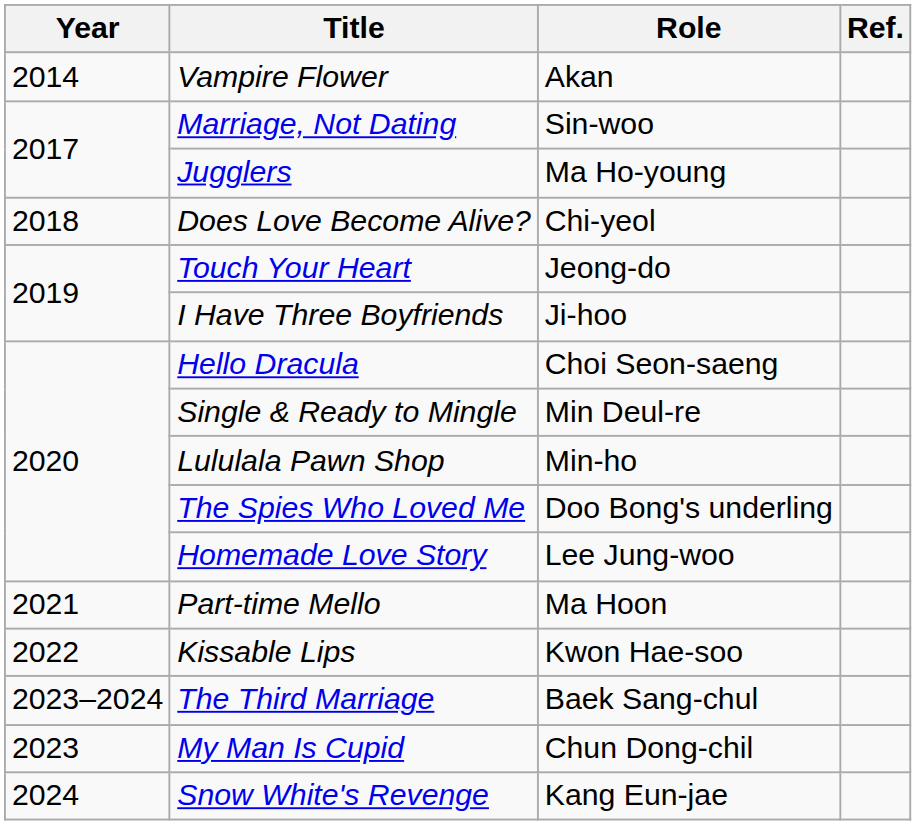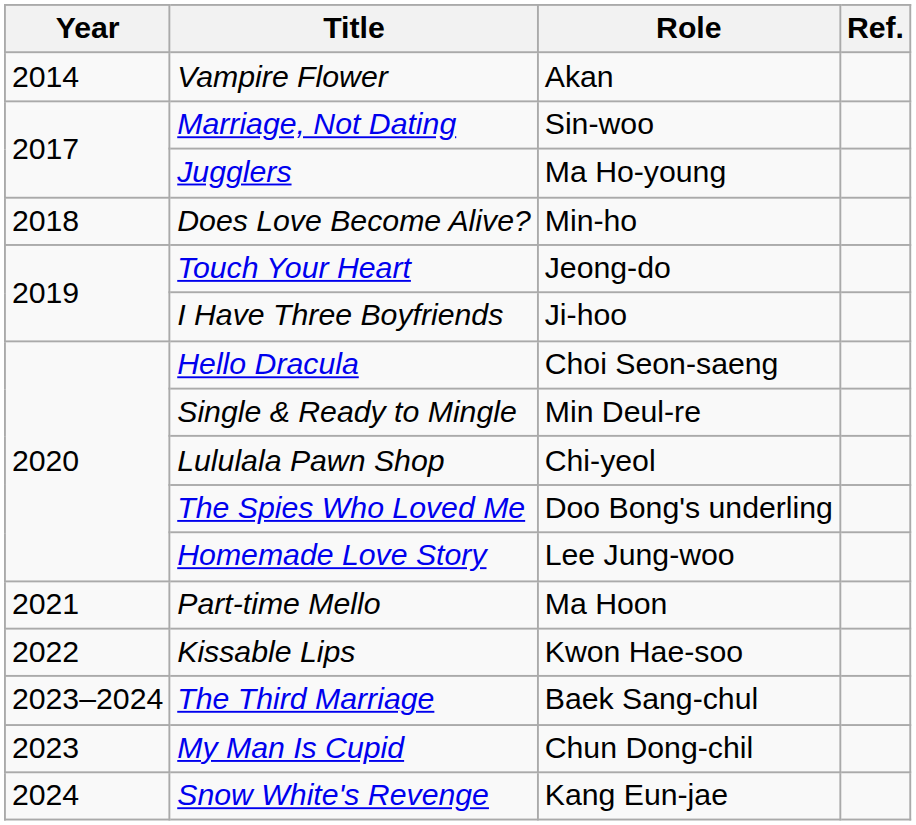 <table class="wikitable">
 <tr>
 <th>Year</th>
 <th>Title</th>
 <th>Role</th>
 <th>Ref.</th>
 </tr>
 <tr>
 <td>2014</td>
 <td><em>Vampire Flower</em></td>
 <td>Akan</td>
 <td></td>
 </tr>
 <tr>
 <td rowspan=2>2017</td>
 <td><em><a href='#'>Marriage, Not Dating</a></em></td>
 <td>Sin-woo</td>
 <td></td>
 </tr>
 <tr>
 <td><em><a href='#'>Jugglers</a></em></td>
 <td>Ma Ho-young</td>
 <td></td>
 </tr>
 <tr>
 <td>2018</td>
 <td><em>Does Love Become Alive?</em></td>
-<td>Chi-yeol</td>
+<td>Min-ho</td>
 <td></td>
 </tr>
 <tr>
 <td rowspan=2>2019</td>
 <td><em><a href='#'>Touch Your Heart</a></em></td>
 <td>Jeong-do</td>
 <td></td>
 </tr>
 <tr>
 <td><em>I Have Three Boyfriends</em></td>
 <td>Ji-hoo</td>
 <td></td>
 </tr>
 <tr>
 <td rowspan=5>2020</td>
 <td><em><a href='#'>Hello Dracula</a></em></td>
 <td>Choi Seon-saeng</td>
 <td></td>
 </tr>
 <tr>
 <td><em>Single & Ready to Mingle</em></td>
 <td>Min Deul-re</td>
 <td></td>
 </tr>
 <tr>
 <td><em>Lululala Pawn Shop</em></td>
-<td>Min-ho</td>
+<td>Chi-yeol</td>
 <td></td>
 </tr>
 <tr>
 <td><em><a href='#'>The Spies Who Loved Me</a></em></td>
 <td>Doo Bong's underling</td>
 <td></td>
 </tr>
 <tr>
 <td><em><a href='#'>Homemade Love Story</a></em></td>
 <td>Lee Jung-woo</td>
 <td></td>
 </tr>
 <tr>
 <td>2021</td>
 <td><em>Part-time Mello</em></td>
 <td>Ma Hoon</td>
 <td></td>
 </tr>
 <tr>
 <td>2022</td>
 <td><em>Kissable Lips</em></td>
 <td>Kwon Hae-soo</td>
 <td></td>
 </tr>
 <tr>
 <td>2023–2024</td>
 <td><em><a href='#'>The Third Marriage</a></em></td>
 <td>Baek Sang-chul</td>
 <td style="text-align:center"></td>
 </tr>
 <tr>
 <td>2023</td>
 <td><em><a href='#'>My Man Is Cupid</a></em></td>
 <td>Chun Dong-chil</td>
 <td></td>
 </tr>
 <tr>
 <td>2024</td>
 <td><em><a href='#'>Snow White's Revenge</a></em></td>
 <td>Kang Eun-jae</td>
 <td></td>
 </tr>
 </table>
